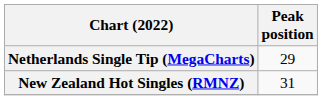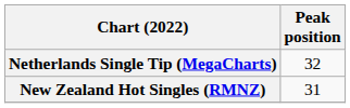 <table class="wikitable sortable plainrowheaders" style="text-align:center">
 <tr>
 <th scope="col">Chart (2022)</th>
 <th scope="col">Peak<br>position</th>
 </tr>
 <tr>
 <th scope="row">Netherlands Single Tip (<a href='#'>MegaCharts</a>)</th>
-<td>29</td>
+<td>32</td>
 </tr>
 <tr>
 <th scope="row">New Zealand Hot Singles (<a href='#'>RMNZ</a>)</th>
 <td>31</td>
 </tr>
 <tr>
 </tr>
 </table>
